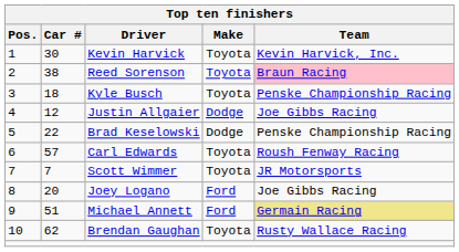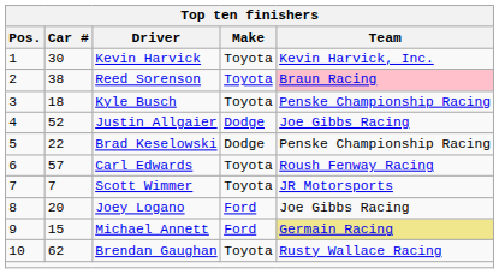 <table class="wikitable" style="font-size: 85%;">
 <tr>
 <th colspan=5 align=center>Top ten finishers</th>
 </tr>
 <tr>
 <th>Pos.</th>
 <th>Car #</th>
 <th>Driver</th>
 <th>Make</th>
 <th>Team</th>
 </tr>
 <tr>
 <td>1</td>
 <td>30</td>
 <td><a href='#'>Kevin Harvick</a></td>
 <td>Toyota</td>
 <td><a href='#'>Kevin Harvick, Inc.</a></td>
 </tr>
 <tr>
 <td>2</td>
 <td>38</td>
 <td><a href='#'>Reed Sorenson</a></td>
 <td><a href='#'>Toyota</a></td>
 <td style="background: pink;"><a href='#'>Braun Racing</a></td>
 </tr>
 <tr>
 <td>3</td>
 <td>18</td>
 <td><a href='#'>Kyle Busch</a></td>
 <td>Toyota</td>
 <td><a href='#'>Penske Championship Racing</a></td>
 </tr>
 <tr>
 <td>4</td>
-<td>12</td>
+<td>52</td>
 <td><a href='#'>Justin Allgaier</a></td>
 <td><a href='#'>Dodge</a></td>
 <td><a href='#'>Joe Gibbs Racing</a></td>
 </tr>
 <tr>
 <td>5</td>
 <td>22</td>
 <td><a href='#'>Brad Keselowski</a></td>
 <td>Dodge</td>
 <td>Penske Championship Racing</td>
 </tr>
 <tr>
 <td>6</td>
 <td>57</td>
 <td><a href='#'>Carl Edwards</a></td>
 <td>Toyota</td>
 <td><a href='#'>Roush Fenway Racing</a></td>
 </tr>
 <tr>
 <td>7</td>
 <td>7</td>
 <td><a href='#'>Scott Wimmer</a></td>
 <td>Toyota</td>
 <td><a href='#'>JR Motorsports</a></td>
 </tr>
 <tr>
 <td>8</td>
 <td>20</td>
 <td><a href='#'>Joey Logano</a></td>
 <td><a href='#'>Ford</a></td>
 <td>Joe Gibbs Racing</td>
 </tr>
 <tr>
 <td>9</td>
-<td>51</td>
+<td>15</td>
 <td><a href='#'>Michael Annett</a></td>
 <td><a href='#'>Ford</a></td>
 <td style="background: khaki;"><a href='#'>Germain Racing</a></td>
 </tr>
 <tr>
 <td>10</td>
 <td>62</td>
 <td><a href='#'>Brendan Gaughan</a></td>
 <td>Toyota</td>
 <td><a href='#'>Rusty Wallace Racing</a></td>
 </tr>
 <tr>
 <td colspan=5 align=center></td>
 </tr>
 </table>
